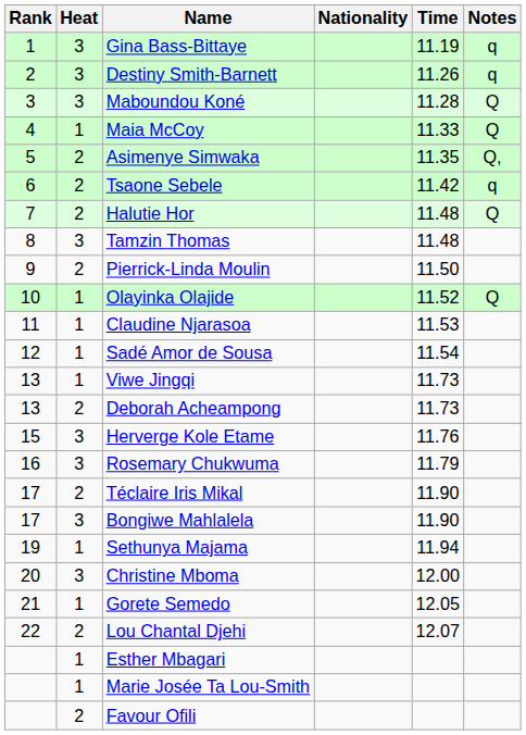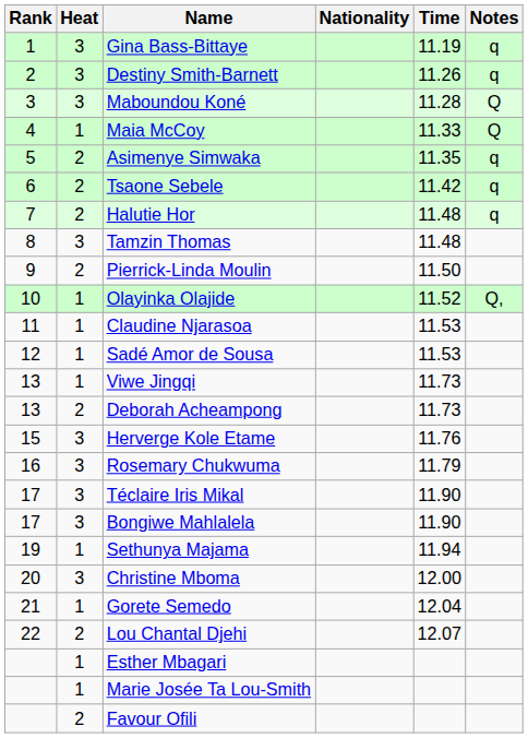 <table class="wikitable sortable" style="text-align:center">
 <tr>
 <th>Rank</th>
 <th>Heat</th>
 <th>Name</th>
 <th>Nationality</th>
 <th>Time</th>
 <th>Notes</th>
 </tr>
 <tr bgcolor=ccffcc>
 <td>1</td>
 <td>3</td>
 <td align=left><a href='#'>Gina Bass-Bittaye</a></td>
 <td align=left></td>
 <td>11.19</td>
 <td>q</td>
 </tr>
 <tr bgcolor=ccffcc>
 <td>2</td>
 <td>3</td>
 <td align=left><a href='#'>Destiny Smith-Barnett</a></td>
 <td align=left></td>
 <td>11.26</td>
 <td>q</td>
 </tr>
 <tr bgcolor=ddffdd>
 <td>3</td>
 <td>3</td>
 <td align=left><a href='#'>Maboundou Koné</a></td>
 <td align=left></td>
 <td>11.28</td>
 <td>Q</td>
 </tr>
 <tr bgcolor=ccffcc>
 <td>4</td>
 <td>1</td>
 <td align=left><a href='#'>Maia McCoy</a></td>
 <td align=left></td>
 <td>11.33</td>
 <td>Q</td>
 </tr>
 <tr bgcolor=ccffcc>
 <td>5</td>
 <td>2</td>
 <td align=left><a href='#'>Asimenye Simwaka</a></td>
 <td align=left></td>
 <td>11.35</td>
-<td>Q, </td>
+<td>q</td>
 </tr>
 <tr bgcolor=ccffcc>
 <td>6</td>
 <td>2</td>
 <td align=left><a href='#'>Tsaone Sebele</a></td>
 <td align=left></td>
 <td>11.42</td>
 <td>q</td>
 </tr>
 <tr bgcolor=ddffdd>
 <td>7</td>
 <td>2</td>
 <td align=left><a href='#'>Halutie Hor</a></td>
 <td align=left></td>
 <td>11.48</td>
-<td>Q</td>
+<td>q</td>
 </tr>
 <tr>
 <td>8</td>
 <td>3</td>
 <td align=left><a href='#'>Tamzin Thomas</a></td>
 <td align=left></td>
 <td>11.48</td>
 <td></td>
 </tr>
 <tr>
 <td>9</td>
 <td>2</td>
 <td align=left><a href='#'>Pierrick-Linda Moulin</a></td>
 <td align=left></td>
 <td>11.50</td>
 <td></td>
 </tr>
 <tr bgcolor=ccffcc>
 <td>10</td>
 <td>1</td>
 <td align=left><a href='#'>Olayinka Olajide</a></td>
 <td align=left></td>
 <td>11.52</td>
-<td>Q</td>
+<td>Q, </td>
 </tr>
 <tr>
 <td>11</td>
 <td>1</td>
 <td align=left><a href='#'>Claudine Njarasoa</a></td>
 <td align=left></td>
 <td>11.53</td>
 <td></td>
 </tr>
 <tr>
 <td>12</td>
 <td>1</td>
 <td align=left><a href='#'>Sadé Amor de Sousa</a></td>
 <td align=left></td>
-<td>11.54</td>
+<td>11.53</td>
 <td></td>
 </tr>
 <tr>
 <td>13</td>
 <td>1</td>
 <td align=left><a href='#'>Viwe Jingqi</a></td>
 <td align=left></td>
 <td>11.73</td>
 <td></td>
 </tr>
 <tr>
 <td>13</td>
 <td>2</td>
 <td align=left><a href='#'>Deborah Acheampong</a></td>
 <td align=left></td>
 <td>11.73</td>
 <td></td>
 </tr>
 <tr>
 <td>15</td>
 <td>3</td>
 <td align=left><a href='#'>Herverge Kole Etame</a></td>
 <td align=left></td>
 <td>11.76</td>
 <td></td>
 </tr>
 <tr>
 <td>16</td>
 <td>3</td>
 <td align=left><a href='#'>Rosemary Chukwuma</a></td>
 <td align=left></td>
 <td>11.79</td>
 <td></td>
 </tr>
 <tr>
 <td>17</td>
-<td>2</td>
+<td>3</td>
 <td align=left><a href='#'>Téclaire Iris Mikal</a></td>
 <td align=left></td>
 <td>11.90</td>
 <td></td>
 </tr>
 <tr>
 <td>17</td>
 <td>3</td>
 <td align=left><a href='#'>Bongiwe Mahlalela</a></td>
 <td align=left></td>
 <td>11.90</td>
 <td></td>
 </tr>
 <tr>
 <td>19</td>
 <td>1</td>
 <td align=left><a href='#'>Sethunya Majama</a></td>
 <td align=left></td>
 <td>11.94</td>
 <td></td>
 </tr>
 <tr>
 <td>20</td>
 <td>3</td>
 <td align=left><a href='#'>Christine Mboma</a></td>
 <td align=left></td>
 <td>12.00</td>
 <td></td>
 </tr>
 <tr>
 <td>21</td>
 <td>1</td>
 <td align=left><a href='#'>Gorete Semedo</a></td>
 <td align=left></td>
-<td>12.05</td>
+<td>12.04</td>
 <td></td>
 </tr>
 <tr>
 <td>22</td>
 <td>2</td>
 <td align=left><a href='#'>Lou Chantal Djehi</a></td>
 <td align=left></td>
 <td>12.07</td>
 <td></td>
 </tr>
 <tr>
 <td></td>
 <td>1</td>
 <td align=left><a href='#'>Esther Mbagari</a></td>
 <td align=left></td>
 <td></td>
 <td></td>
 </tr>
 <tr>
 <td></td>
 <td>1</td>
 <td align=left><a href='#'>Marie Josée Ta Lou-Smith</a></td>
 <td align=left></td>
 <td></td>
 <td></td>
 </tr>
 <tr>
 <td></td>
 <td>2</td>
 <td align=left><a href='#'>Favour Ofili</a></td>
 <td align=left></td>
 <td></td>
 <td></td>
 </tr>
 </table>
